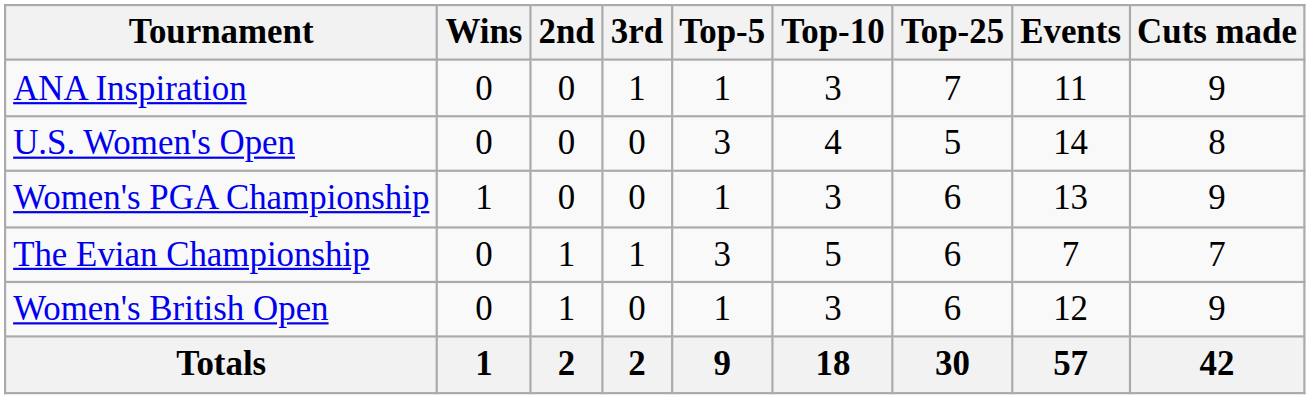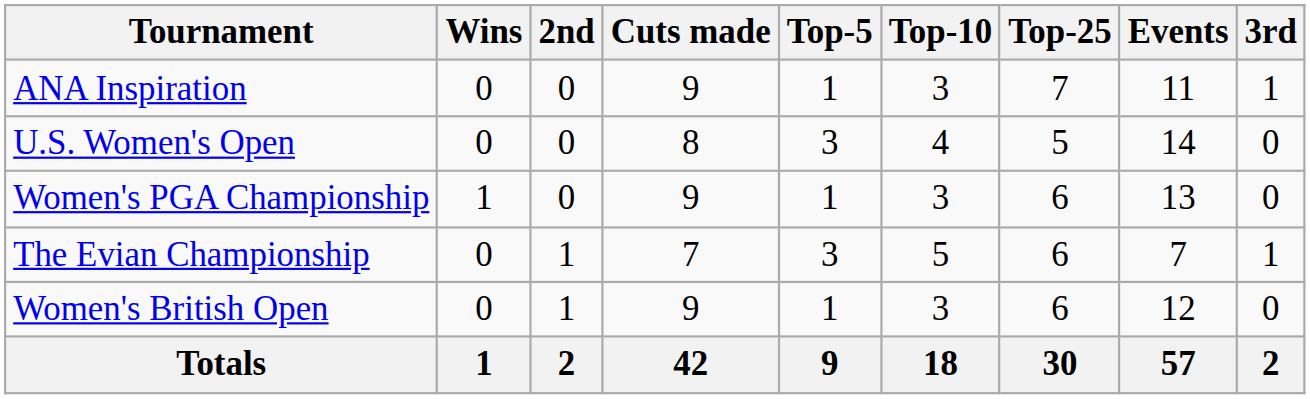 <table class=wikitable style=text-align:center>
 <tr>
 <th>Tournament</th>
 <th>Wins</th>
 <th>2nd</th>
-<th>3rd</th>
+<th>Cuts made</th>
 <th>Top-5</th>
 <th>Top-10</th>
 <th>Top-25</th>
 <th>Events</th>
-<th>Cuts made</th>
+<th>3rd</th>
 </tr>
 <tr>
 <td align=left><a href='#'>ANA Inspiration</a></td>
 <td>0</td>
 <td>0</td>
-<td>1</td>
+<td>9</td>
 <td>1</td>
 <td>3</td>
 <td>7</td>
 <td>11</td>
-<td>9</td>
+<td>1</td>
 </tr>
 <tr>
 <td align=left><a href='#'>U.S. Women's Open</a></td>
 <td>0</td>
 <td>0</td>
-<td>0</td>
+<td>8</td>
 <td>3</td>
 <td>4</td>
 <td>5</td>
 <td>14</td>
-<td>8</td>
+<td>0</td>
 </tr>
 <tr>
 <td align=left><a href='#'>Women's PGA Championship</a></td>
 <td>1</td>
 <td>0</td>
-<td>0</td>
+<td>9</td>
 <td>1</td>
 <td>3</td>
 <td>6</td>
 <td>13</td>
-<td>9</td>
+<td>0</td>
 </tr>
 <tr>
 <td align=left><a href='#'>The Evian Championship</a></td>
 <td>0</td>
 <td>1</td>
-<td>1</td>
+<td>7</td>
 <td>3</td>
 <td>5</td>
 <td>6</td>
 <td>7</td>
-<td>7</td>
+<td>1</td>
 </tr>
 <tr>
 <td align=left><a href='#'>Women's British Open</a></td>
 <td>0</td>
 <td>1</td>
-<td>0</td>
+<td>9</td>
 <td>1</td>
 <td>3</td>
 <td>6</td>
 <td>12</td>
-<td>9</td>
+<td>0</td>
 </tr>
 <tr>
 <th>Totals</th>
 <th>1</th>
 <th>2</th>
-<th>2</th>
+<th>42</th>
 <th>9</th>
 <th>18</th>
 <th>30</th>
 <th>57</th>
-<th>42</th>
+<th>2</th>
 </tr>
 </table>
